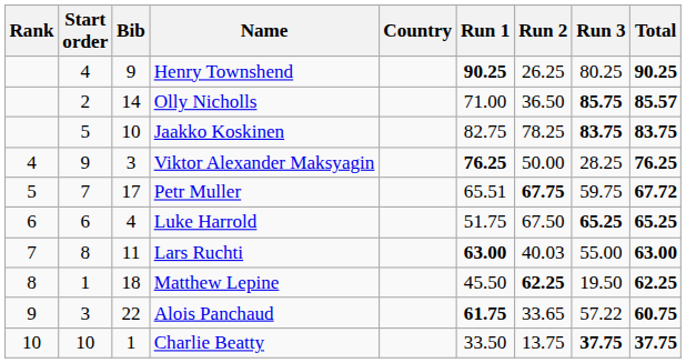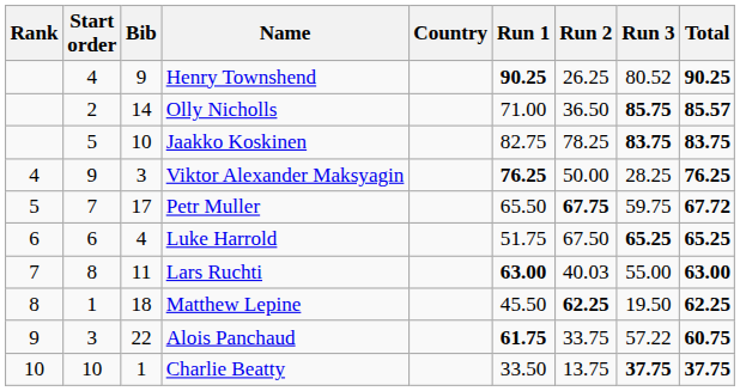 <table class="wikitable sortable" style="text-align:center">
 <tr>
 <th>Rank</th>
 <th>Start<br>order</th>
 <th>Bib</th>
 <th>Name</th>
 <th>Country</th>
 <th>Run 1</th>
 <th>Run 2</th>
 <th>Run 3</th>
 <th>Total</th>
 </tr>
 <tr>
 <td></td>
 <td>4</td>
 <td>9</td>
 <td align=left><a href='#'>Henry Townshend</a></td>
 <td align=left></td>
 <td><strong>90.25</strong></td>
 <td>26.25</td>
-<td>80.25</td>
+<td>80.52</td>
 <td><strong>90.25</strong></td>
 </tr>
 <tr>
 <td></td>
 <td>2</td>
 <td>14</td>
 <td align=left><a href='#'>Olly Nicholls</a></td>
 <td align=left></td>
 <td>71.00</td>
 <td>36.50</td>
 <td><strong>85.75</strong></td>
 <td><strong>85.57</strong></td>
 </tr>
 <tr>
 <td></td>
 <td>5</td>
 <td>10</td>
 <td align=left><a href='#'>Jaakko Koskinen</a></td>
 <td align=left></td>
 <td>82.75</td>
 <td>78.25</td>
 <td><strong>83.75</strong></td>
 <td><strong>83.75</strong></td>
 </tr>
 <tr>
 <td>4</td>
 <td>9</td>
 <td>3</td>
 <td align=left><a href='#'>Viktor Alexander Maksyagin</a></td>
 <td align=left></td>
 <td><strong>76.25</strong></td>
 <td>50.00</td>
 <td>28.25</td>
 <td><strong>76.25</strong></td>
 </tr>
 <tr>
 <td>5</td>
 <td>7</td>
 <td>17</td>
 <td align=left><a href='#'>Petr Muller</a></td>
 <td align=left></td>
-<td>65.51</td>
+<td>65.50</td>
 <td><strong>67.75</strong></td>
 <td>59.75</td>
 <td><strong>67.72</strong></td>
 </tr>
 <tr>
 <td>6</td>
 <td>6</td>
 <td>4</td>
 <td align=left><a href='#'>Luke Harrold</a></td>
 <td align=left></td>
 <td>51.75</td>
 <td>67.50</td>
 <td><strong>65.25</strong></td>
 <td><strong>65.25</strong></td>
 </tr>
 <tr>
 <td>7</td>
 <td>8</td>
 <td>11</td>
 <td align=left><a href='#'>Lars Ruchti</a></td>
 <td align=left></td>
 <td><strong>63.00</strong></td>
 <td>40.03</td>
 <td>55.00</td>
 <td><strong>63.00</strong></td>
 </tr>
 <tr>
 <td>8</td>
 <td>1</td>
 <td>18</td>
 <td align=left><a href='#'>Matthew Lepine</a></td>
 <td align=left></td>
 <td>45.50</td>
 <td><strong>62.25</strong></td>
 <td>19.50</td>
 <td><strong>62.25</strong></td>
 </tr>
 <tr>
 <td>9</td>
 <td>3</td>
 <td>22</td>
 <td align=left><a href='#'>Alois Panchaud</a></td>
 <td align=left></td>
 <td><strong>61.75</strong></td>
-<td>33.65</td>
+<td>33.75</td>
 <td>57.22</td>
 <td><strong>60.75</strong></td>
 </tr>
 <tr>
 <td>10</td>
 <td>10</td>
 <td>1</td>
 <td align=left><a href='#'>Charlie Beatty</a></td>
 <td align=left></td>
 <td>33.50</td>
 <td>13.75</td>
 <td><strong>37.75</strong></td>
 <td><strong>37.75</strong></td>
 </tr>
 </table>
